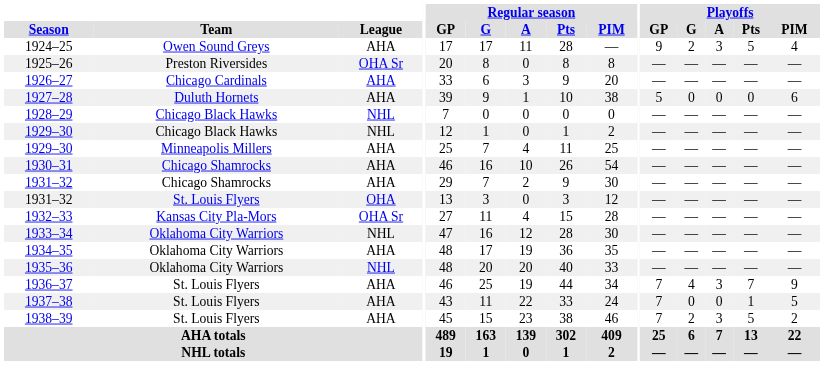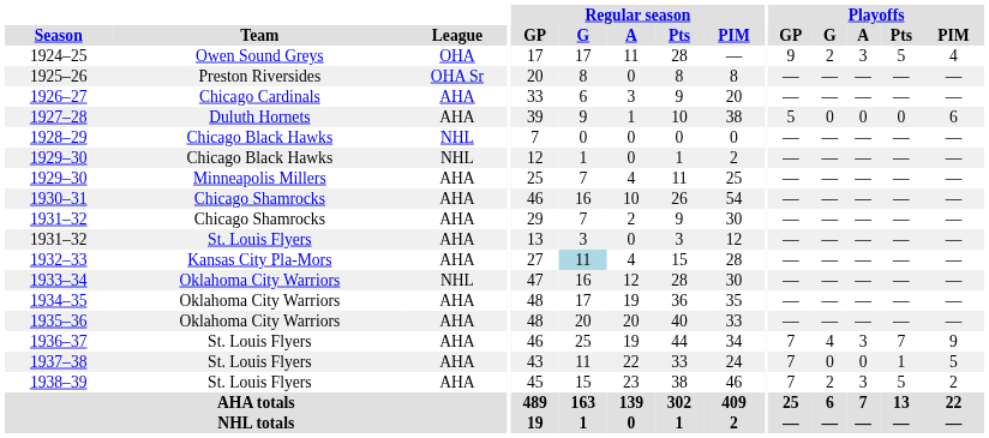 <table border="0" cellpadding="1" cellspacing="0" style="text-align:center; width:60em">
 <tr bgcolor="#e0e0e0">
 <th colspan="3" bgcolor="#ffffff"></th>
 <th rowspan="100" bgcolor="#ffffff"></th>
 <th colspan="5"><a href='#'>Regular season</a></th>
 <th rowspan="100" bgcolor="#ffffff"></th>
 <th colspan="5"><a href='#'>Playoffs</a></th>
 </tr>
 <tr bgcolor="#e0e0e0">
 <th><a href='#'>Season</a></th>
 <th>Team</th>
 <th>League</th>
 <th>GP</th>
 <th><a href='#'>G</a></th>
 <th><a href='#'>A</a></th>
 <th><a href='#'>Pts</a></th>
 <th><a href='#'>PIM</a></th>
 <th>GP</th>
 <th>G</th>
 <th>A</th>
 <th>Pts</th>
 <th>PIM</th>
 </tr>
 <tr>
 <td>1924–25</td>
 <td><a href='#'>Owen Sound Greys</a></td>
-<td>AHA</td>
+<td><a href='#'>OHA</a></td>
 <td>17</td>
 <td>17</td>
 <td>11</td>
 <td>28</td>
 <td>—</td>
 <td>9</td>
 <td>2</td>
 <td>3</td>
 <td>5</td>
 <td>4</td>
 </tr>
 <tr bgcolor="#f0f0f0">
 <td>1925–26</td>
 <td>Preston Riversides</td>
 <td><a href='#'>OHA Sr</a></td>
 <td>20</td>
 <td>8</td>
 <td>0</td>
 <td>8</td>
 <td>8</td>
 <td>—</td>
 <td>—</td>
 <td>—</td>
 <td>—</td>
 <td>—</td>
 </tr>
 <tr>
 <td><a href='#'>1926–27</a></td>
 <td><a href='#'>Chicago Cardinals</a></td>
 <td><a href='#'>AHA</a></td>
 <td>33</td>
 <td>6</td>
 <td>3</td>
 <td>9</td>
 <td>20</td>
 <td>—</td>
 <td>—</td>
 <td>—</td>
 <td>—</td>
 <td>—</td>
 </tr>
 <tr bgcolor="#f0f0f0">
 <td><a href='#'>1927–28</a></td>
 <td><a href='#'>Duluth Hornets</a></td>
 <td>AHA</td>
 <td>39</td>
 <td>9</td>
 <td>1</td>
 <td>10</td>
 <td>38</td>
 <td>5</td>
 <td>0</td>
 <td>0</td>
 <td>0</td>
 <td>6</td>
 </tr>
 <tr>
 <td><a href='#'>1928–29</a></td>
 <td><a href='#'>Chicago Black Hawks</a></td>
 <td><a href='#'>NHL</a></td>
 <td>7</td>
 <td>0</td>
 <td>0</td>
 <td>0</td>
 <td>0</td>
 <td>—</td>
 <td>—</td>
 <td>—</td>
 <td>—</td>
 <td>—</td>
 </tr>
 <tr bgcolor="#f0f0f0">
 <td><a href='#'>1929–30</a></td>
 <td>Chicago Black Hawks</td>
 <td>NHL</td>
 <td>12</td>
 <td>1</td>
 <td>0</td>
 <td>1</td>
 <td>2</td>
 <td>—</td>
 <td>—</td>
 <td>—</td>
 <td>—</td>
 <td>—</td>
 </tr>
 <tr>
 <td><a href='#'>1929–30</a></td>
 <td><a href='#'>Minneapolis Millers</a></td>
 <td>AHA</td>
 <td>25</td>
 <td>7</td>
 <td>4</td>
 <td>11</td>
 <td>25</td>
 <td>—</td>
 <td>—</td>
 <td>—</td>
 <td>—</td>
 <td>—</td>
 </tr>
 <tr bgcolor="#f0f0f0">
 <td><a href='#'>1930–31</a></td>
 <td><a href='#'>Chicago Shamrocks</a></td>
 <td>AHA</td>
 <td>46</td>
 <td>16</td>
 <td>10</td>
 <td>26</td>
 <td>54</td>
 <td>—</td>
 <td>—</td>
 <td>—</td>
 <td>—</td>
 <td>—</td>
 </tr>
 <tr>
 <td><a href='#'>1931–32</a></td>
 <td>Chicago Shamrocks</td>
 <td>AHA</td>
 <td>29</td>
 <td>7</td>
 <td>2</td>
 <td>9</td>
 <td>30</td>
 <td>—</td>
 <td>—</td>
 <td>—</td>
 <td>—</td>
 <td>—</td>
 </tr>
 <tr bgcolor="#f0f0f0">
 <td>1931–32</td>
 <td><a href='#'>St. Louis Flyers</a></td>
-<td><a href='#'>OHA</a></td>
+<td>AHA</td>
 <td>13</td>
 <td>3</td>
 <td>0</td>
 <td>3</td>
 <td>12</td>
 <td>—</td>
 <td>—</td>
 <td>—</td>
 <td>—</td>
 <td>—</td>
 </tr>
 <tr>
 <td><a href='#'>1932–33</a></td>
 <td><a href='#'>Kansas City Pla-Mors</a></td>
-<td><a href='#'>OHA Sr</a></td>
+<td>AHA</td>
 <td>27</td>
-<td>11</td>
+<td style="background: lightblue;">11</td>
 <td>4</td>
 <td>15</td>
 <td>28</td>
 <td>—</td>
 <td>—</td>
 <td>—</td>
 <td>—</td>
 <td>—</td>
 </tr>
 <tr bgcolor="#f0f0f0">
 <td><a href='#'>1933–34</a></td>
 <td><a href='#'>Oklahoma City Warriors</a></td>
 <td>NHL</td>
 <td>47</td>
 <td>16</td>
 <td>12</td>
 <td>28</td>
 <td>30</td>
 <td>—</td>
 <td>—</td>
 <td>—</td>
 <td>—</td>
 <td>—</td>
 </tr>
 <tr>
 <td><a href='#'>1934–35</a></td>
 <td>Oklahoma City Warriors</td>
 <td>AHA</td>
 <td>48</td>
 <td>17</td>
 <td>19</td>
 <td>36</td>
 <td>35</td>
 <td>—</td>
 <td>—</td>
 <td>—</td>
 <td>—</td>
 <td>—</td>
 </tr>
 <tr bgcolor="#f0f0f0">
 <td><a href='#'>1935–36</a></td>
 <td>Oklahoma City Warriors</td>
-<td><a href='#'>NHL</a></td>
+<td>AHA</td>
 <td>48</td>
 <td>20</td>
 <td>20</td>
 <td>40</td>
 <td>33</td>
 <td>—</td>
 <td>—</td>
 <td>—</td>
 <td>—</td>
 <td>—</td>
 </tr>
 <tr>
 <td><a href='#'>1936–37</a></td>
 <td>St. Louis Flyers</td>
 <td>AHA</td>
 <td>46</td>
 <td>25</td>
 <td>19</td>
 <td>44</td>
 <td>34</td>
 <td>7</td>
 <td>4</td>
 <td>3</td>
 <td>7</td>
 <td>9</td>
 </tr>
 <tr bgcolor="#f0f0f0">
 <td><a href='#'>1937–38</a></td>
 <td>St. Louis Flyers</td>
 <td>AHA</td>
 <td>43</td>
 <td>11</td>
 <td>22</td>
 <td>33</td>
 <td>24</td>
 <td>7</td>
 <td>0</td>
 <td>0</td>
 <td>1</td>
 <td>5</td>
 </tr>
 <tr>
 <td><a href='#'>1938–39</a></td>
 <td>St. Louis Flyers</td>
 <td>AHA</td>
 <td>45</td>
 <td>15</td>
 <td>23</td>
 <td>38</td>
 <td>46</td>
 <td>7</td>
 <td>2</td>
 <td>3</td>
 <td>5</td>
 <td>2</td>
 </tr>
 <tr bgcolor="#e0e0e0">
 <th colspan="3">AHA totals</th>
 <th>489</th>
 <th>163</th>
 <th>139</th>
 <th>302</th>
 <th>409</th>
 <th>25</th>
 <th>6</th>
 <th>7</th>
 <th>13</th>
 <th>22</th>
 </tr>
 <tr bgcolor="#e0e0e0">
 <th colspan="3">NHL totals</th>
 <th>19</th>
 <th>1</th>
 <th>0</th>
 <th>1</th>
 <th>2</th>
 <th>—</th>
 <th>—</th>
 <th>—</th>
 <th>—</th>
 <th>—</th>
 </tr>
 </table>
